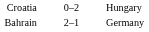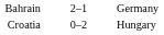 <table style="text-align:center">
 <tr>
 <th width=200></th>
 <th width=100></th>
 <th width=200></th>
 </tr>
 <tr>
+<td align=right>Bahrain</td>
+<td>2–1</td>
+<td align=left>Germany</td>
+</tr>
+<tr>
 <td align=right>Croatia</td>
 <td>0–2</td>
 <td align=left>Hungary</td>
 </tr>
 <tr>
-<td align=right>Bahrain</td>
-<td>2–1</td>
-<td align=left>Germany</td>
-</tr>
-<tr>
 </tr>
 </table>
